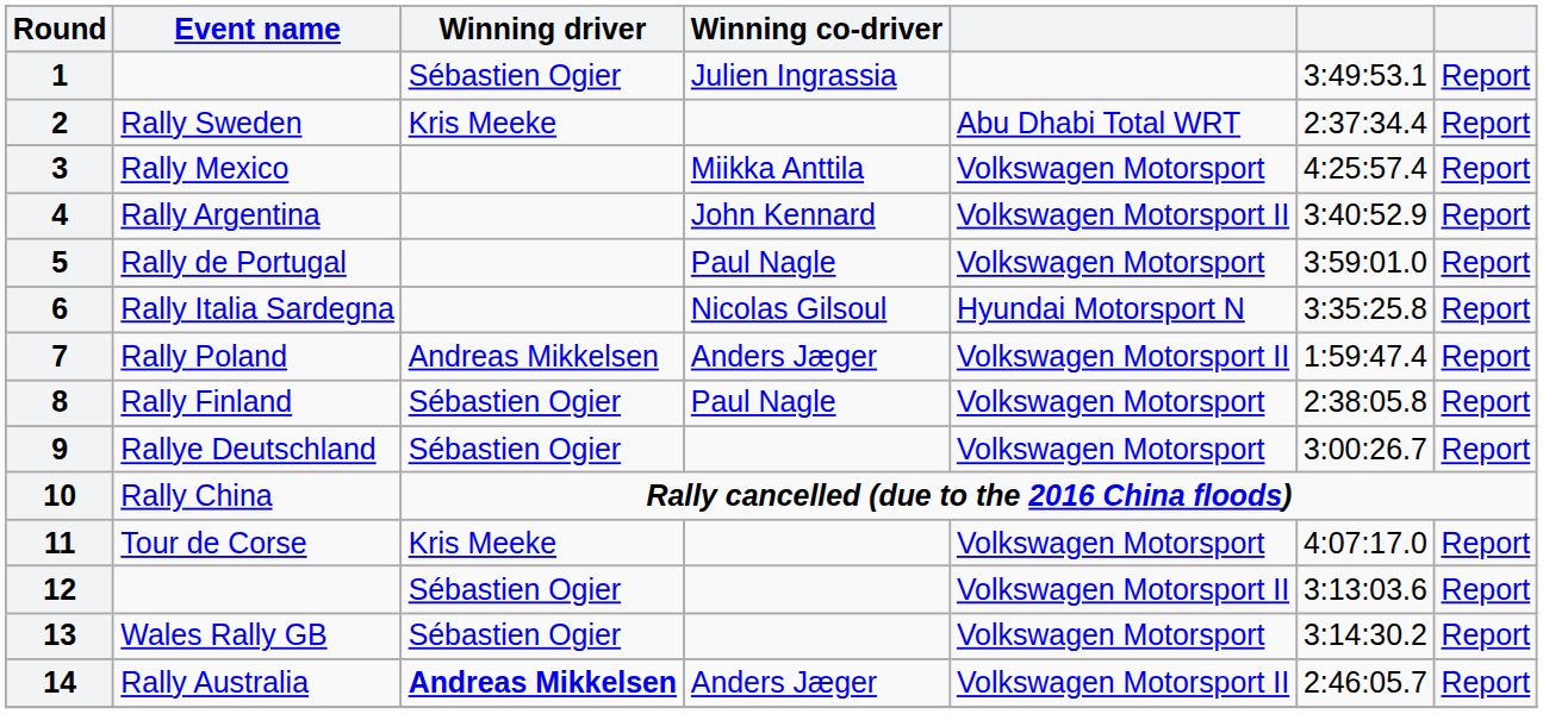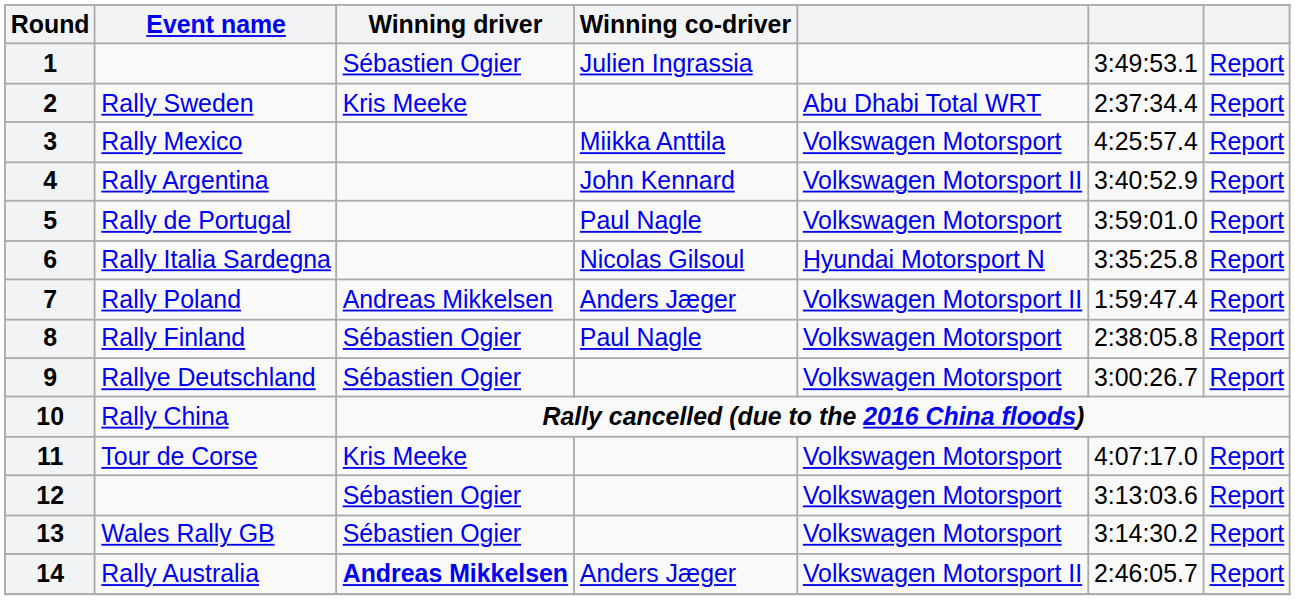 <table class="wikitable" style="font-size:85%">
 <tr>
 <th style="background-color:#f2f3f4">Round</th>
 <th style="background-color:#f2f3f4"><a href='#'>Event name</a></th>
 <th style="background-color:#f2f3f4">Winning driver</th>
 <th style="background-color:#f2f3f4">Winning co-driver</th>
 <th style="background-color:#f2f3f4"></th>
 <th style="background-color:#f2f3f4"></th>
 <th style="background-color:#f2f3f4" class="unsortable"></th>
 </tr>
 <tr>
 <th style="background-color:#f2f3f4">1</th>
 <td style="padding-right:24px"></td>
 <td> <a href='#'>Sébastien Ogier</a></td>
 <td> <a href='#'>Julien Ingrassia</a></td>
 <td style="padding-right:24px"></td>
 <td align="center">3:49:53.1</td>
 <td><a href='#'>Report</a></td>
 </tr>
 <tr>
 <th style="background-color:#f2f3f4">2</th>
 <td> <a href='#'>Rally Sweden</a></td>
 <td> <a href='#'>Kris Meeke</a></td>
 <td style="padding-right:24px"></td>
 <td> <a href='#'>Abu Dhabi Total WRT</a></td>
 <td align="center">2:37:34.4</td>
 <td><a href='#'>Report</a></td>
 </tr>
 <tr>
 <th style="background-color:#f2f3f4">3</th>
 <td> <a href='#'>Rally Mexico</a></td>
 <td style="padding-right:24px"></td>
 <td> <a href='#'>Miikka Anttila</a></td>
 <td> <a href='#'>Volkswagen Motorsport</a></td>
 <td align="center">4:25:57.4</td>
 <td><a href='#'>Report</a></td>
 </tr>
 <tr>
 <th style="background-color:#f2f3f4">4</th>
 <td> <a href='#'>Rally Argentina</a></td>
 <td style="padding-right:24px"></td>
 <td> <a href='#'>John Kennard</a></td>
 <td> <a href='#'>Volkswagen Motorsport II</a></td>
 <td align="center">3:40:52.9</td>
 <td><a href='#'>Report</a></td>
 </tr>
 <tr>
 <th style="background-color:#f2f3f4">5</th>
 <td> <a href='#'>Rally de Portugal</a></td>
 <td style="padding-right:24px"></td>
 <td> <a href='#'>Paul Nagle</a></td>
 <td> <a href='#'>Volkswagen Motorsport</a></td>
 <td align="center">3:59:01.0</td>
 <td><a href='#'>Report</a></td>
 </tr>
 <tr>
 <th style="background-color:#f2f3f4">6</th>
 <td nowrap> <a href='#'>Rally Italia Sardegna</a></td>
 <td style="padding-right:24px"></td>
 <td> <a href='#'>Nicolas Gilsoul</a></td>
 <td> <a href='#'>Hyundai Motorsport N</a></td>
 <td align="center">3:35:25.8</td>
 <td><a href='#'>Report</a></td>
 </tr>
 <tr>
 <th style="background-color:#f2f3f4">7</th>
 <td> <a href='#'>Rally Poland</a></td>
 <td> <a href='#'>Andreas Mikkelsen</a></td>
 <td style="padding-right:24px"> <a href='#'>Anders Jæger</a></td>
 <td> <a href='#'>Volkswagen Motorsport II</a></td>
 <td align="center">1:59:47.4</td>
 <td><a href='#'>Report</a></td>
 </tr>
 <tr>
 <th style="background-color:#f2f3f4">8</th>
 <td> <a href='#'>Rally Finland</a></td>
 <td> <a href='#'>Sébastien Ogier</a></td>
 <td style="padding-right:24px"> <a href='#'>Paul Nagle</a></td>
 <td> <a href='#'>Volkswagen Motorsport</a></td>
 <td align="center">2:38:05.8</td>
 <td><a href='#'>Report</a></td>
 </tr>
 <tr>
 <th style="background-color:#f2f3f4">9</th>
 <td> <a href='#'>Rallye Deutschland</a></td>
 <td> <a href='#'>Sébastien Ogier</a></td>
 <td style="padding-right:24px"></td>
 <td> <a href='#'>Volkswagen Motorsport</a></td>
 <td align="center">3:00:26.7</td>
 <td><a href='#'>Report</a></td>
 </tr>
 <tr>
 <th style="background-color:#f2f3f4">10</th>
 <td> <a href='#'>Rally China</a></td>
 <td colspan="5" align="center"><strong><em>Rally cancelled<strong> (due to the <a href='#'>2016 China floods</a>)<em></td>
 </tr>
 <tr>
 <th style="background-color:#f2f3f4">11</th>
 <td> <a href='#'>Tour de Corse</a></td>
 <td> <a href='#'>Kris Meeke</a></td>
 <td style="padding-right:24px"></td>
 <td> <a href='#'>Volkswagen Motorsport</a></td>
 <td align="center">4:07:17.0</td>
 <td><a href='#'>Report</a></td>
 </tr>
 <tr>
 <th style="background-color:#f2f3f4">12</th>
 <td></td>
 <td> <a href='#'>Sébastien Ogier</a></td>
 <td style="padding-right:24px"></td>
-<td> <a href='#'>Volkswagen Motorsport II</a></td>
+<td> <a href='#'>Volkswagen Motorsport</a></td>
 <td align="center">3:13:03.6</td>
 <td><a href='#'>Report</a></td>
 </tr>
 <tr>
 <th style="background-color:#f2f3f4">13</th>
 <td> <a href='#'>Wales Rally GB</a></td>
 <td> <a href='#'>Sébastien Ogier</a></td>
 <td style="padding-right:24px"></td>
 <td> <a href='#'>Volkswagen Motorsport</a></td>
 <td align="center">3:14:30.2</td>
 <td><a href='#'>Report</a></td>
 </tr>
 <tr>
 <th style="background-color:#f2f3f4">14</th>
 <td> <a href='#'>Rally Australia</a></td>
 <td><strong> <a href='#'>Andreas Mikkelsen</a></strong></td>
 <td style="padding-right:24px"> <a href='#'>Anders Jæger</a></td>
 <td> <a href='#'>Volkswagen Motorsport II</a></td>
 <td align="center">2:46:05.7</td>
 <td><a href='#'>Report</a></td>
 </tr>
 <tr>
 </tr>
 </table>
